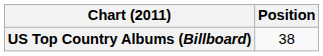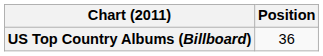 <table class="wikitable plainrowheaders" style="text-align:center">
 <tr>
 <th scope="col">Chart (2011)</th>
 <th scope="col">Position</th>
 </tr>
 <tr>
 <th scope="row">US Top Country Albums (<em>Billboard</em>)</th>
-<td>38</td>
+<td>36</td>
 </tr>
 </table>
